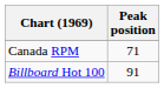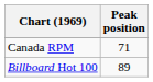 <table class="wikitable">
 <tr>
 <th>Chart (1969)</th>
 <th>Peak<br>position</th>
 </tr>
 <tr>
 </tr>
 <tr>
 <td>Canada <a href='#'>RPM</a></td>
 <td style="text-align:center;">71</td>
 </tr>
 <tr>
 <td><a href='#'><em>Billboard</em> Hot 100</a></td>
-<td style="text-align:center;">91</td>
+<td style="text-align:center;">89</td>
 </tr>
 </table>
